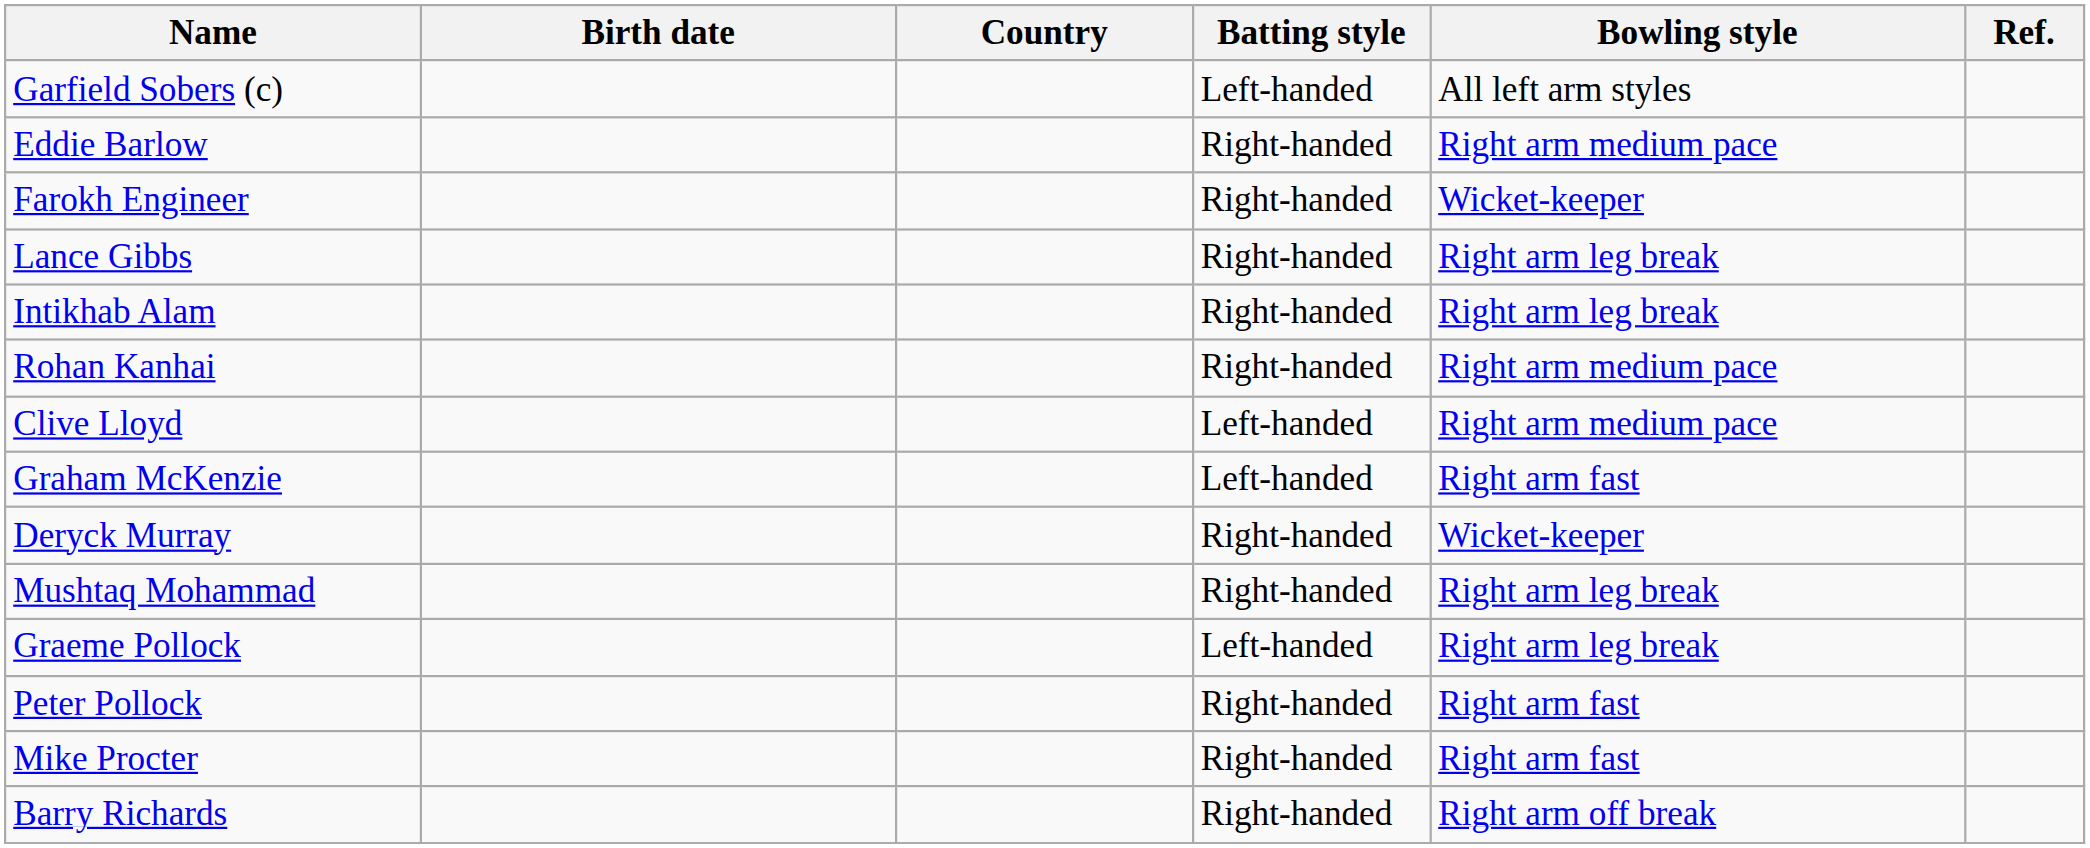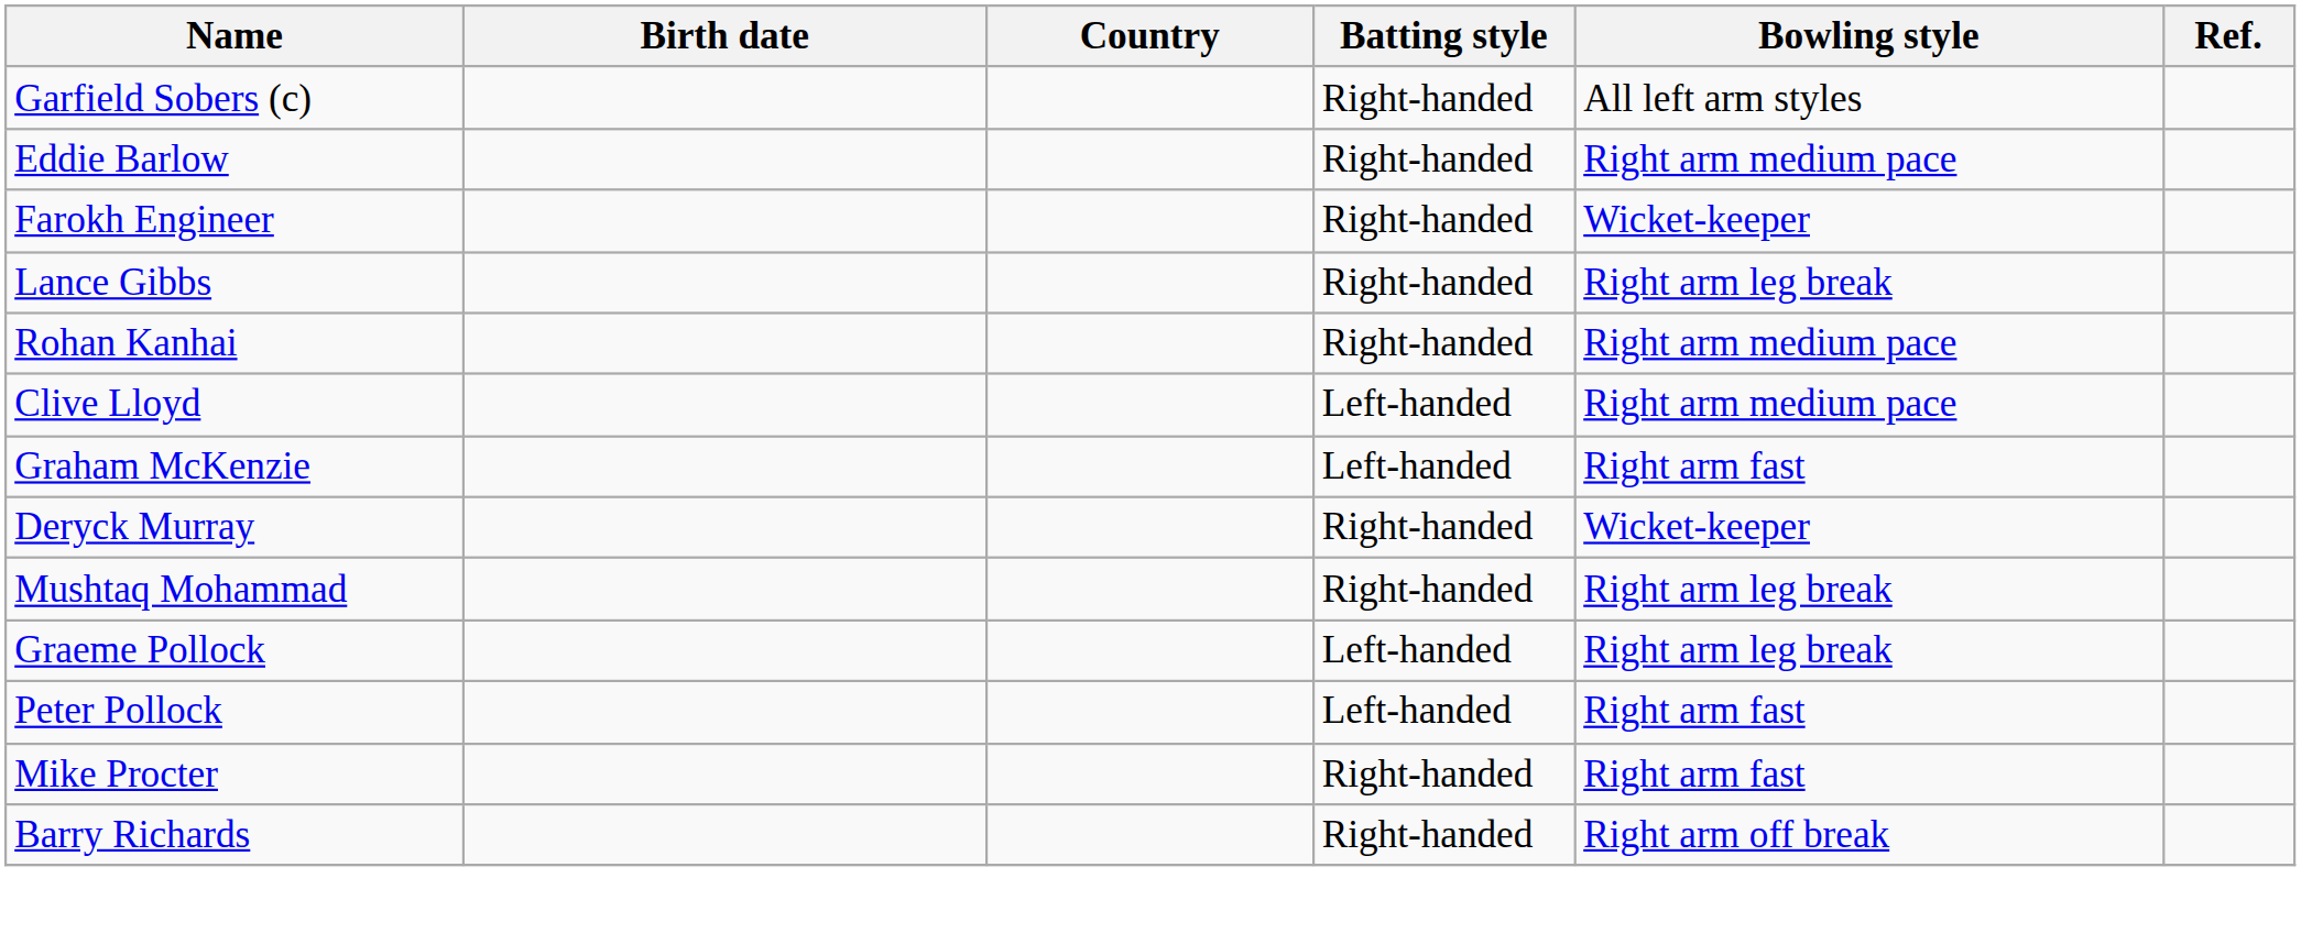 <table class="wikitable" style="text-align: left">
 <tr>
 <th width="17.5%" align="left">Name</th>
 <th width="20%" align="center">Birth date</th>
 <th width="12.5%" align="center">Country</th>
 <th width="10%" align="center">Batting style</th>
 <th width="22.5%" align="center">Bowling style</th>
 <th width="5%" align="right">Ref.</th>
 </tr>
 <tr>
 <td><a href='#'>Garfield Sobers</a> (c)</td>
 <td></td>
 <td></td>
-<td>Left-handed</td>
+<td>Right-handed</td>
 <td>All left arm styles</td>
 <td></td>
 </tr>
 <tr>
 <td><a href='#'>Eddie Barlow</a></td>
 <td></td>
 <td></td>
 <td>Right-handed</td>
 <td><a href='#'>Right arm medium pace</a></td>
 <td></td>
 </tr>
 <tr>
 <td><a href='#'>Farokh Engineer</a></td>
 <td></td>
 <td></td>
 <td>Right-handed</td>
 <td><a href='#'>Wicket-keeper</a></td>
 <td></td>
 </tr>
 <tr>
 <td><a href='#'>Lance Gibbs</a></td>
-<td></td>
-<td></td>
-<td>Right-handed</td>
-<td><a href='#'>Right arm leg break</a></td>
-<td></td>
-</tr>
-<tr>
-<td><a href='#'>Intikhab Alam</a></td>
 <td></td>
 <td></td>
 <td>Right-handed</td>
 <td><a href='#'>Right arm leg break</a></td>
 <td></td>
 </tr>
 <tr>
 <td><a href='#'>Rohan Kanhai</a></td>
 <td></td>
 <td></td>
 <td>Right-handed</td>
 <td><a href='#'>Right arm medium pace</a></td>
 <td></td>
 </tr>
 <tr>
 <td><a href='#'>Clive Lloyd</a></td>
 <td></td>
 <td></td>
 <td>Left-handed</td>
 <td><a href='#'>Right arm medium pace</a></td>
 <td></td>
 </tr>
 <tr>
 <td><a href='#'>Graham McKenzie</a></td>
 <td></td>
 <td></td>
 <td>Left-handed</td>
 <td><a href='#'>Right arm fast</a></td>
 <td></td>
 </tr>
 <tr>
 <td><a href='#'>Deryck Murray</a></td>
 <td></td>
 <td></td>
 <td>Right-handed</td>
 <td><a href='#'>Wicket-keeper</a></td>
 <td></td>
 </tr>
 <tr>
 <td><a href='#'>Mushtaq Mohammad</a></td>
 <td></td>
 <td></td>
 <td>Right-handed</td>
 <td><a href='#'>Right arm leg break</a></td>
 <td></td>
 </tr>
 <tr>
 <td><a href='#'>Graeme Pollock</a></td>
 <td></td>
 <td></td>
 <td>Left-handed</td>
 <td><a href='#'>Right arm leg break</a></td>
 <td></td>
 </tr>
 <tr>
 <td><a href='#'>Peter Pollock</a></td>
 <td></td>
 <td></td>
-<td>Right-handed</td>
+<td>Left-handed</td>
 <td><a href='#'>Right arm fast</a></td>
 <td></td>
 </tr>
 <tr>
 <td><a href='#'>Mike Procter</a></td>
 <td></td>
 <td></td>
 <td>Right-handed</td>
 <td><a href='#'>Right arm fast</a></td>
 <td></td>
 </tr>
 <tr>
 <td><a href='#'>Barry Richards</a></td>
 <td></td>
 <td></td>
 <td>Right-handed</td>
 <td><a href='#'>Right arm off break</a></td>
 <td></td>
 </tr>
 <tr>
 </tr>
 </table>
